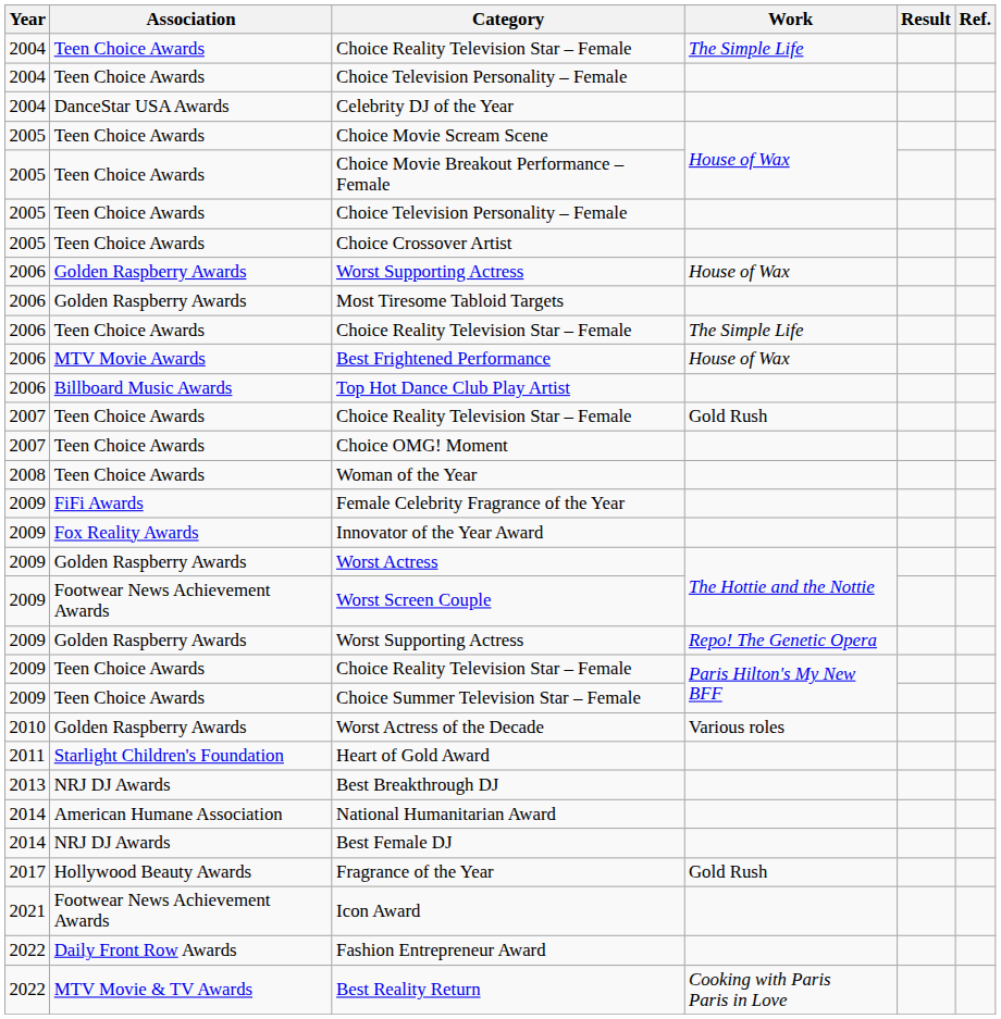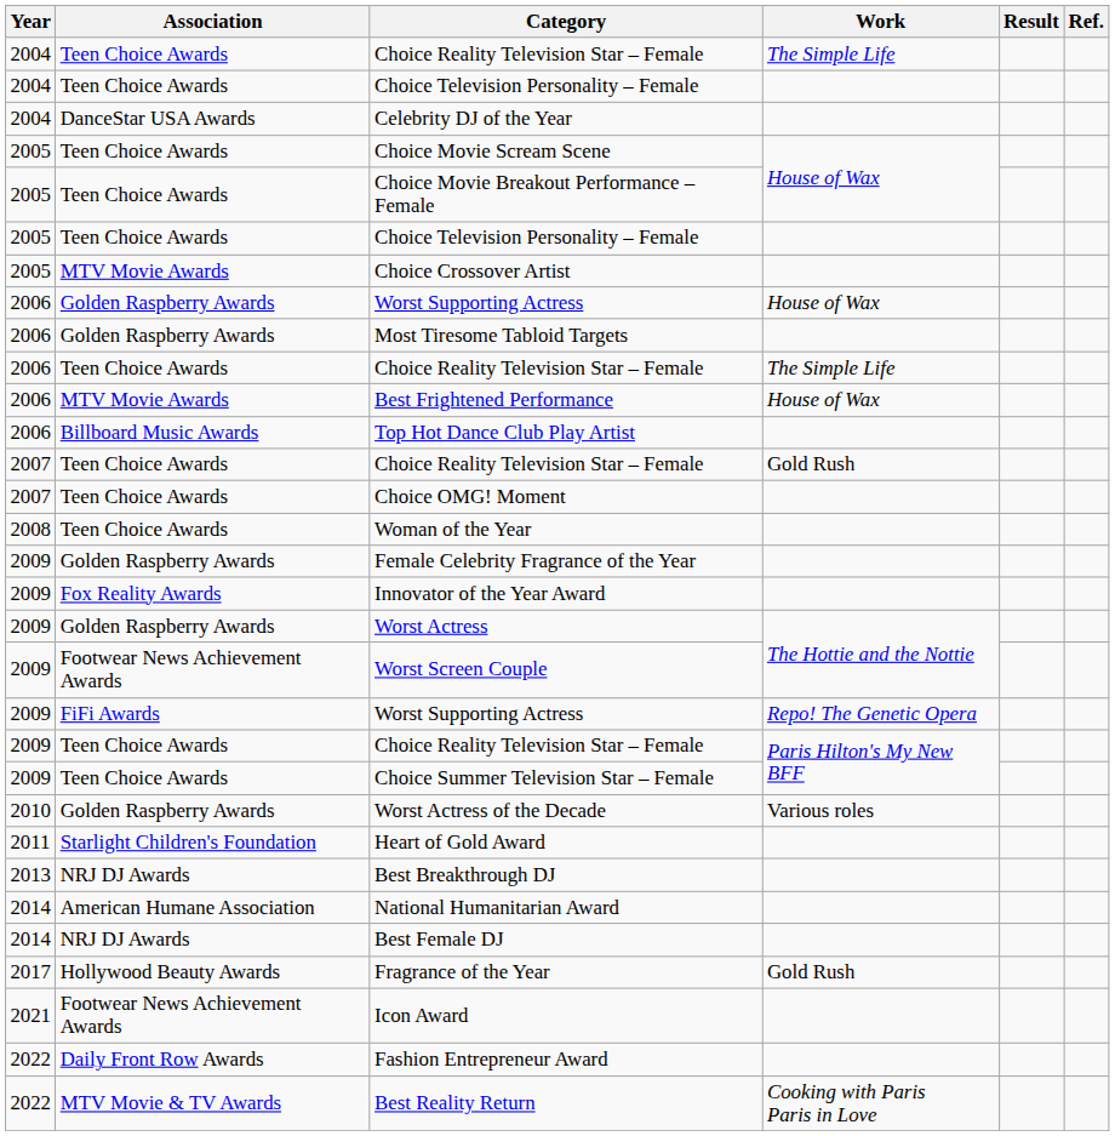 <table class="wikitable plainrowheaders sortable">
 <tr>
 <th scope="col">Year</th>
 <th scope="col">Association</th>
 <th scope="col">Category</th>
 <th scope="col">Work</th>
 <th scope="col">Result</th>
 <th scope="col">Ref.</th>
 </tr>
 <tr>
 <td>2004</td>
 <td><a href='#'>Teen Choice Awards</a></td>
 <td>Choice Reality Television Star – Female</td>
 <td><em><a href='#'>The Simple Life</a></em></td>
 <td></td>
 <td></td>
 </tr>
 <tr>
 <td>2004</td>
 <td>Teen Choice Awards</td>
 <td>Choice Television Personality – Female</td>
 <td></td>
 <td></td>
 <td></td>
 </tr>
 <tr>
 <td>2004</td>
 <td>DanceStar USA Awards</td>
 <td>Celebrity DJ of the Year</td>
 <td></td>
 <td></td>
 <td></td>
 </tr>
 <tr>
 <td>2005</td>
 <td>Teen Choice Awards</td>
 <td>Choice Movie Scream Scene</td>
 <td Rowspan="2"><em><a href='#'>House of Wax</a></em></td>
 <td></td>
 <td></td>
 </tr>
 <tr>
 <td>2005</td>
 <td>Teen Choice Awards</td>
 <td>Choice Movie Breakout Performance – Female</td>
 <td></td>
 <td></td>
 </tr>
 <tr>
 <td>2005</td>
 <td>Teen Choice Awards</td>
 <td>Choice Television Personality – Female</td>
 <td></td>
 <td></td>
 <td></td>
 </tr>
 <tr>
 <td>2005</td>
-<td>Teen Choice Awards</td>
+<td><a href='#'>MTV Movie Awards</a></td>
 <td>Choice Crossover Artist</td>
 <td></td>
 <td></td>
 <td></td>
 </tr>
 <tr>
 <td>2006</td>
 <td><a href='#'>Golden Raspberry Awards</a></td>
 <td><a href='#'>Worst Supporting Actress</a></td>
 <td><em>House of Wax</em></td>
 <td></td>
 <td></td>
 </tr>
 <tr>
 <td>2006</td>
 <td>Golden Raspberry Awards</td>
 <td>Most Tiresome Tabloid Targets</td>
 <td></td>
 <td></td>
 <td></td>
 </tr>
 <tr>
 <td>2006</td>
 <td>Teen Choice Awards</td>
 <td>Choice Reality Television Star – Female</td>
 <td><em>The Simple Life</em></td>
 <td></td>
 <td></td>
 </tr>
 <tr>
 <td>2006</td>
 <td><a href='#'>MTV Movie Awards</a></td>
 <td><a href='#'>Best Frightened Performance</a></td>
 <td><em>House of Wax</em></td>
 <td></td>
 <td></td>
 </tr>
 <tr>
 <td>2006</td>
 <td><a href='#'>Billboard Music Awards</a></td>
 <td><a href='#'>Top Hot Dance Club Play Artist</a></td>
 <td></td>
 <td></td>
 <td></td>
 </tr>
 <tr>
 <td>2007</td>
 <td>Teen Choice Awards</td>
 <td>Choice Reality Television Star – Female</td>
 <td>Gold Rush</td>
 <td></td>
 <td></td>
 </tr>
 <tr>
 <td>2007</td>
 <td>Teen Choice Awards</td>
 <td>Choice OMG! Moment</td>
 <td></td>
 <td></td>
 <td></td>
 </tr>
 <tr>
 <td>2008</td>
 <td>Teen Choice Awards</td>
 <td>Woman of the Year</td>
 <td></td>
 <td></td>
 <td></td>
 </tr>
 <tr>
 <td>2009</td>
-<td><a href='#'>FiFi Awards</a></td>
+<td>Golden Raspberry Awards</td>
 <td>Female Celebrity Fragrance of the Year</td>
 <td></td>
 <td></td>
 <td></td>
 </tr>
 <tr>
 <td>2009</td>
 <td><a href='#'>Fox Reality Awards</a></td>
 <td>Innovator of the Year Award</td>
 <td></td>
 <td></td>
 <td></td>
 </tr>
 <tr>
 <td>2009</td>
 <td>Golden Raspberry Awards</td>
 <td><a href='#'>Worst Actress</a></td>
 <td rowspan="2"><em><a href='#'>The Hottie and the Nottie</a></em></td>
 <td></td>
 <td></td>
 </tr>
 <tr>
 <td>2009</td>
 <td>Footwear News Achievement Awards</td>
 <td><a href='#'>Worst Screen Couple</a> </td>
 <td></td>
 <td></td>
 </tr>
 <tr>
 <td>2009</td>
-<td>Golden Raspberry Awards</td>
+<td><a href='#'>FiFi Awards</a></td>
 <td>Worst Supporting Actress</td>
 <td><em><a href='#'>Repo! The Genetic Opera</a></em></td>
 <td></td>
 <td></td>
 </tr>
 <tr>
 <td>2009</td>
 <td>Teen Choice Awards</td>
 <td>Choice Reality Television Star – Female</td>
 <td rowspan="2"><em><a href='#'>Paris Hilton's My New BFF</a></em></td>
 <td></td>
 <td></td>
 </tr>
 <tr>
 <td>2009</td>
 <td>Teen Choice Awards</td>
 <td>Choice Summer Television Star – Female</td>
 <td></td>
 <td></td>
 </tr>
 <tr>
 <td>2010</td>
 <td>Golden Raspberry Awards</td>
 <td>Worst Actress of the Decade</td>
 <td>Various roles</td>
 <td></td>
 <td></td>
 </tr>
 <tr>
 <td>2011</td>
 <td><a href='#'>Starlight Children's Foundation</a></td>
 <td>Heart of Gold Award</td>
 <td></td>
 <td></td>
 <td></td>
 </tr>
 <tr>
 <td>2013</td>
 <td>NRJ DJ Awards</td>
 <td>Best Breakthrough DJ</td>
 <td></td>
 <td></td>
 <td></td>
 </tr>
 <tr>
 <td>2014</td>
 <td>American Humane Association</td>
 <td>National Humanitarian Award</td>
 <td></td>
 <td></td>
 <td></td>
 </tr>
 <tr>
 <td>2014</td>
 <td>NRJ DJ Awards</td>
 <td>Best Female DJ</td>
 <td></td>
 <td></td>
 <td></td>
 </tr>
 <tr>
 <td>2017</td>
 <td>Hollywood Beauty Awards</td>
 <td>Fragrance of the Year</td>
 <td>Gold Rush</td>
 <td></td>
 <td></td>
 </tr>
 <tr>
 <td>2021</td>
 <td>Footwear News Achievement Awards</td>
 <td>Icon Award </td>
 <td></td>
 <td></td>
 <td></td>
 </tr>
 <tr>
 <td>2022</td>
 <td><a href='#'>Daily Front Row</a> Awards</td>
 <td>Fashion Entrepreneur Award</td>
 <td></td>
 <td></td>
 <td></td>
 </tr>
 <tr>
 <td>2022</td>
 <td><a href='#'>MTV Movie & TV Awards</a></td>
 <td><a href='#'>Best Reality Return</a></td>
 <td><em>Cooking with Paris</em> <br> <em>Paris in Love</em></td>
 <td></td>
 <td></td>
 </tr>
 </table>
